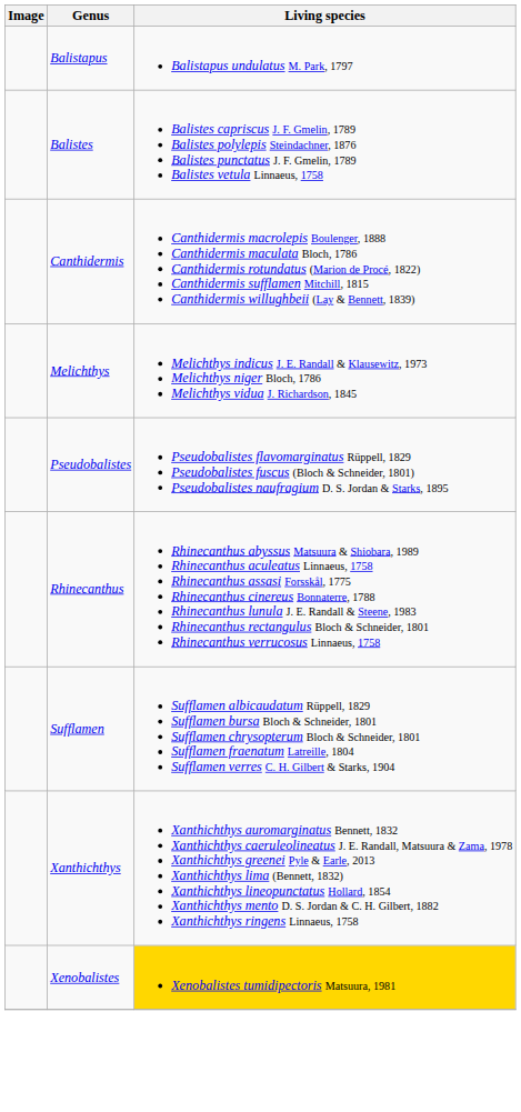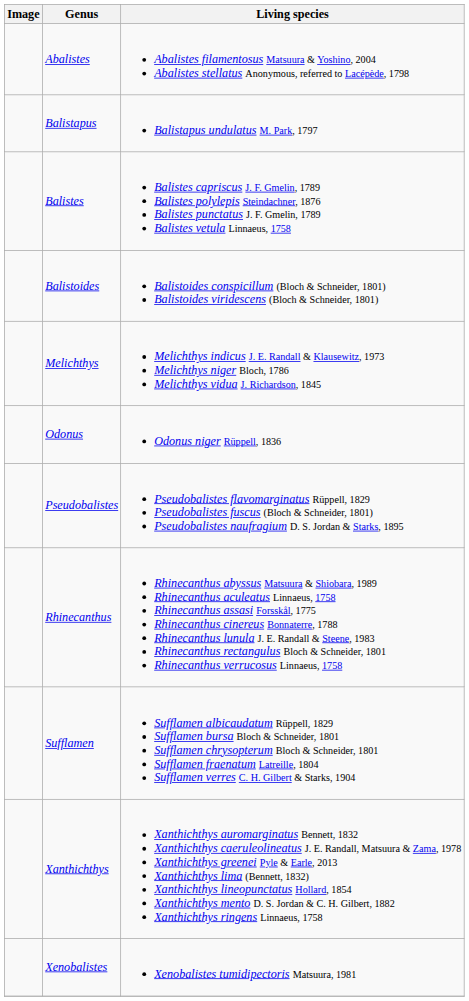 <table class="wikitable collapsible">
 <tr>
 <th>Image</th>
 <th>Genus</th>
 <th>Living species</th>
+</tr>
+<tr>
+<td></td>
+<td><em><a href='#'>Abalistes</a></em> </td>
+<td><br><ul><li><em><a href='#'>Abalistes filamentosus</a></em> <small><a href='#'>Matsuura</a> & <a href='#'>Yoshino</a>, 2004</small></li><li><em><a href='#'>Abalistes stellatus</a></em> <small>Anonymous, referred to <a href='#'>Lacépède</a>, 1798</small></li></ul></td>
 </tr>
 <tr>
 <td></td>
 <td><em><a href='#'>Balistapus</a></em> </td>
 <td><br><ul><li><em><a href='#'>Balistapus undulatus</a></em> <small><a href='#'>M. Park</a>, 1797 </small></li></ul></td>
 </tr>
 <tr>
 <td></td>
 <td><em><a href='#'>Balistes</a></em> </td>
 <td><br><ul><li><em><a href='#'>Balistes capriscus</a></em> <small><a href='#'>J. F. Gmelin</a>, 1789</small></li><li><em><a href='#'>Balistes polylepis</a></em> <small><a href='#'>Steindachner</a>, 1876</small></li><li><em><a href='#'>Balistes punctatus</a></em> <small>J. F. Gmelin, 1789</small></li><li><em><a href='#'>Balistes vetula</a></em> <small>Linnaeus, <a href='#'>1758</a></small></li></ul></td>
 </tr>
 <tr>
 <td></td>
-<td><em><a href='#'>Canthidermis</a></em> </td>
-<td><br><ul><li><em><a href='#'>Canthidermis macrolepis</a></em> <small><a href='#'>Boulenger</a>, 1888</small></li><li><em><a href='#'>Canthidermis maculata</a></em> <small>Bloch, 1786</small></li><li><em><a href='#'>Canthidermis rotundatus</a></em> <small>(<a href='#'>Marion de Procé</a>, 1822)</small></li><li><em><a href='#'>Canthidermis sufflamen</a></em> <small><a href='#'>Mitchill</a>, 1815</small></li><li><em><a href='#'>Canthidermis willughbeii</a></em> <small>(<a href='#'>Lay</a> & <a href='#'>Bennett</a>, 1839)</small></li></ul></td>
+<td><em><a href='#'>Balistoides</a></em> </td>
+<td><br><ul><li><em><a href='#'>Balistoides conspicillum</a></em> <small>(Bloch & Schneider, 1801)</small></li><li><em><a href='#'>Balistoides viridescens</a></em> <small>(Bloch & Schneider, 1801)</small></li></ul></td>
 </tr>
 <tr>
 <td></td>
 <td><em><a href='#'>Melichthys</a></em> </td>
 <td><br><ul><li><em><a href='#'>Melichthys indicus</a></em> <small><a href='#'>J. E. Randall</a> & <a href='#'>Klausewitz</a>, 1973</small></li><li><em><a href='#'>Melichthys niger</a></em> <small>Bloch, 1786</small></li><li><em><a href='#'>Melichthys vidua</a></em> <small><a href='#'>J. Richardson</a>, 1845</small></li></ul></td>
+</tr>
+<tr>
+<td></td>
+<td><em><a href='#'>Odonus</a></em> </td>
+<td><br><ul><li><em><a href='#'>Odonus niger</a></em> <small><a href='#'>Rüppell</a>, 1836 </small></li></ul></td>
 </tr>
 <tr>
 <td></td>
 <td><em><a href='#'>Pseudobalistes</a></em> </td>
 <td><br><ul><li><em><a href='#'>Pseudobalistes flavomarginatus</a></em> <small>Rüppell, 1829</small></li><li><em><a href='#'>Pseudobalistes fuscus</a></em> <small>(Bloch & Schneider, 1801)</small></li><li><em><a href='#'>Pseudobalistes naufragium</a></em> <small>D. S. Jordan & <a href='#'>Starks</a>, 1895</small></li></ul></td>
 </tr>
 <tr>
 <td></td>
 <td><em><a href='#'>Rhinecanthus</a></em> </td>
 <td><br><ul><li><em><a href='#'>Rhinecanthus abyssus</a></em> <small><a href='#'>Matsuura</a> & <a href='#'>Shiobara</a>, 1989</small></li><li><em><a href='#'>Rhinecanthus aculeatus</a></em> <small>Linnaeus, <a href='#'>1758</a></small></li><li><em><a href='#'>Rhinecanthus assasi</a></em> <small><a href='#'>Forsskål</a>, 1775</small></li><li><em><a href='#'>Rhinecanthus cinereus</a></em> <small><a href='#'>Bonnaterre</a>, 1788</small></li><li><em><a href='#'>Rhinecanthus lunula</a></em> <small>J. E. Randall & <a href='#'>Steene</a>, 1983</small></li><li><em><a href='#'>Rhinecanthus rectangulus</a></em> <small>Bloch & Schneider, 1801</small></li><li><em><a href='#'>Rhinecanthus verrucosus</a></em> <small>Linnaeus, <a href='#'>1758</a></small></li></ul></td>
 </tr>
 <tr>
 <td></td>
 <td><em><a href='#'>Sufflamen</a></em> </td>
 <td><br><ul><li><em><a href='#'>Sufflamen albicaudatum</a></em> <small>Rüppell, 1829</small></li><li><em><a href='#'>Sufflamen bursa</a></em> <small>Bloch & Schneider, 1801</small></li><li><em><a href='#'>Sufflamen chrysopterum</a></em> <small>Bloch & Schneider, 1801</small></li><li><em><a href='#'>Sufflamen fraenatum</a></em> <small><a href='#'>Latreille</a>, 1804</small></li><li><em><a href='#'>Sufflamen verres</a></em> <small><a href='#'>C. H. Gilbert</a> & Starks, 1904</small></li></ul></td>
 </tr>
 <tr>
 <td></td>
 <td><em><a href='#'>Xanthichthys</a></em> </td>
 <td><br><ul><li><em><a href='#'>Xanthichthys auromarginatus</a></em> <small>Bennett, 1832</small></li><li><em><a href='#'>Xanthichthys caeruleolineatus</a></em> <small>J. E. Randall, Matsuura & <a href='#'>Zama</a>, 1978</small></li><li><em><a href='#'>Xanthichthys greenei</a></em> <small><a href='#'>Pyle</a> & <a href='#'>Earle</a>, 2013</small></li><li><em><a href='#'>Xanthichthys lima</a></em> <small>(Bennett, 1832)</small></li><li><em><a href='#'>Xanthichthys lineopunctatus</a></em> <small><a href='#'>Hollard</a>, 1854</small></li><li><em><a href='#'>Xanthichthys mento</a></em> <small>D. S. Jordan & C. H. Gilbert, 1882</small></li><li><em><a href='#'>Xanthichthys ringens</a></em> <small>Linnaeus, 1758</small></li></ul></td>
 </tr>
 <tr>
 <td></td>
 <td><em><a href='#'>Xenobalistes</a></em> </td>
-<td style="background: gold;"><br><ul><li><em><a href='#'>Xenobalistes tumidipectoris</a></em> <small>Matsuura, 1981</small></li></ul></td>
+<td><br><ul><li><em><a href='#'>Xenobalistes tumidipectoris</a></em> <small>Matsuura, 1981</small></li></ul></td>
 </tr>
 <tr>
 </tr>
 </table>
